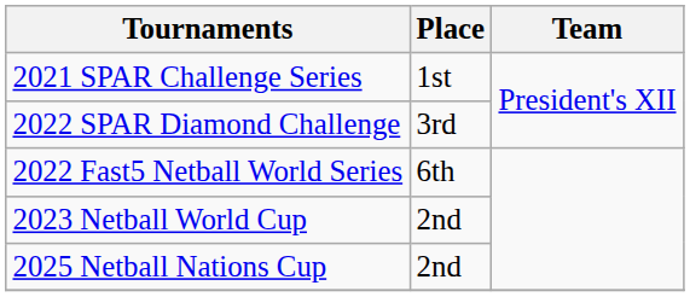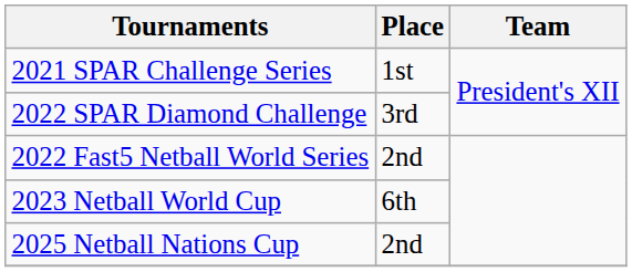 <table class="wikitable collapsible">
 <tr>
 <th>Tournaments</th>
 <th>Place</th>
 <th>Team</th>
 </tr>
 <tr>
 <td><a href='#'>2021 SPAR Challenge Series</a></td>
 <td>1st</td>
 <td rowspan="2"> <a href='#'>President's XII</a></td>
 </tr>
 <tr>
 <td><a href='#'>2022 SPAR Diamond Challenge</a></td>
 <td>3rd</td>
 </tr>
 <tr>
 <td><a href='#'>2022 Fast5 Netball World Series</a></td>
-<td>6th</td>
+<td>2nd</td>
 <td rowspan="3"></td>
 </tr>
 <tr>
 <td><a href='#'>2023 Netball World Cup</a></td>
-<td>2nd</td>
+<td>6th</td>
 </tr>
 <tr>
 <td><a href='#'>2025 Netball Nations Cup</a></td>
 <td>2nd</td>
 </tr>
 <tr>
 </tr>
 </table>
